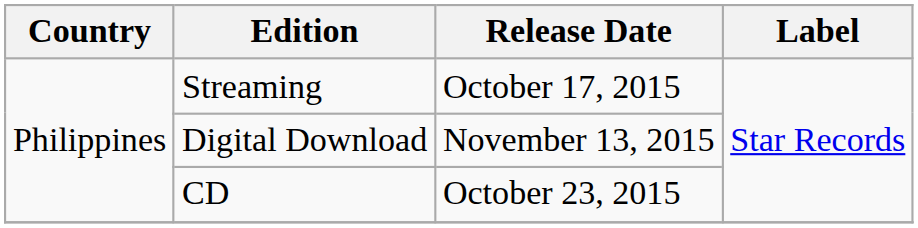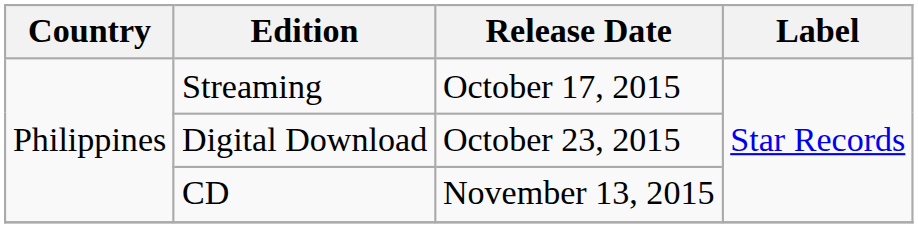 <table class="wikitable">
 <tr>
 <th>Country</th>
 <th>Edition</th>
 <th>Release Date</th>
 <th>Label</th>
 </tr>
 <tr>
 <td rowspan="3">Philippines</td>
 <td>Streaming</td>
 <td>October 17, 2015</td>
 <td rowspan="3"><a href='#'>Star Records</a></td>
 </tr>
 <tr>
 <td>Digital Download</td>
-<td>November 13, 2015</td>
+<td>October 23, 2015</td>
 </tr>
 <tr>
 <td>CD</td>
-<td>October 23, 2015</td>
+<td>November 13, 2015</td>
 </tr>
 <tr>
 </tr>
 </table>
